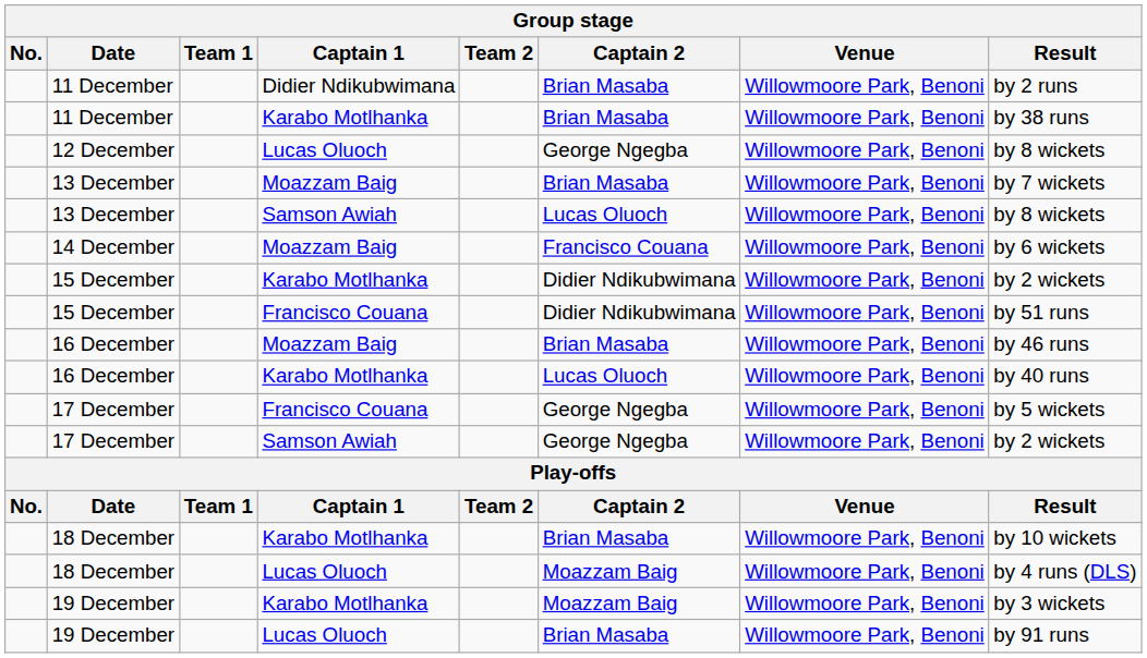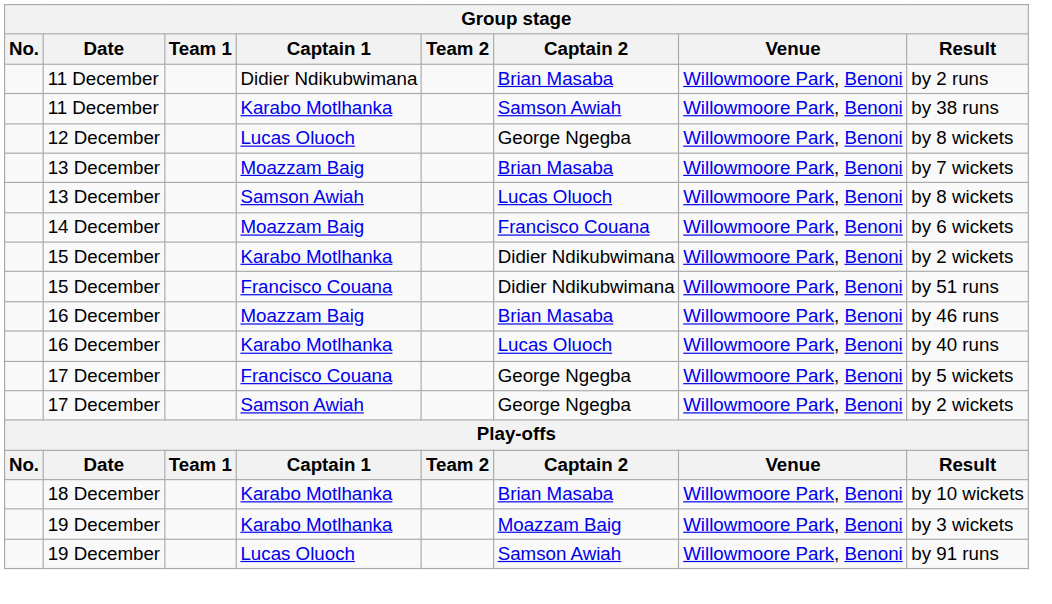 <table class="wikitable">
 <tr>
 <th colspan="8">Group stage</th>
 </tr>
 <tr>
 <th>No.</th>
 <th>Date</th>
 <th>Team 1</th>
 <th>Captain 1</th>
 <th>Team 2</th>
 <th>Captain 2</th>
 <th>Venue</th>
 <th>Result</th>
 </tr>
 <tr>
 <td></td>
 <td>11 December</td>
 <td></td>
 <td>Didier Ndikubwimana</td>
 <td></td>
 <td><a href='#'>Brian Masaba</a></td>
 <td><a href='#'>Willowmoore Park</a>, <a href='#'>Benoni</a></td>
 <td> by 2 runs</td>
 </tr>
 <tr>
 <td></td>
 <td>11 December</td>
 <td></td>
 <td><a href='#'>Karabo Motlhanka</a></td>
 <td></td>
-<td><a href='#'>Brian Masaba</a></td>
+<td><a href='#'>Samson Awiah</a></td>
 <td><a href='#'>Willowmoore Park</a>, <a href='#'>Benoni</a></td>
 <td> by 38 runs</td>
 </tr>
 <tr>
 <td></td>
 <td>12 December</td>
 <td></td>
 <td><a href='#'>Lucas Oluoch</a></td>
 <td></td>
 <td>George Ngegba</td>
 <td><a href='#'>Willowmoore Park</a>, <a href='#'>Benoni</a></td>
 <td> by 8 wickets</td>
 </tr>
 <tr>
 <td></td>
 <td>13 December</td>
 <td></td>
 <td><a href='#'>Moazzam Baig</a></td>
 <td></td>
 <td><a href='#'>Brian Masaba</a></td>
 <td><a href='#'>Willowmoore Park</a>, <a href='#'>Benoni</a></td>
 <td> by 7 wickets</td>
 </tr>
 <tr>
 <td></td>
 <td>13 December</td>
 <td></td>
 <td><a href='#'>Samson Awiah</a></td>
 <td></td>
 <td><a href='#'>Lucas Oluoch</a></td>
 <td><a href='#'>Willowmoore Park</a>, <a href='#'>Benoni</a></td>
 <td> by 8 wickets</td>
 </tr>
 <tr>
 <td></td>
 <td>14 December</td>
 <td></td>
 <td><a href='#'>Moazzam Baig</a></td>
 <td></td>
 <td><a href='#'>Francisco Couana</a></td>
 <td><a href='#'>Willowmoore Park</a>, <a href='#'>Benoni</a></td>
 <td> by 6 wickets</td>
 </tr>
 <tr>
 <td></td>
 <td>15 December</td>
 <td></td>
 <td><a href='#'>Karabo Motlhanka</a></td>
 <td></td>
 <td>Didier Ndikubwimana</td>
 <td><a href='#'>Willowmoore Park</a>, <a href='#'>Benoni</a></td>
 <td> by 2 wickets</td>
 </tr>
 <tr>
 <td></td>
 <td>15 December</td>
 <td></td>
 <td><a href='#'>Francisco Couana</a></td>
 <td></td>
 <td>Didier Ndikubwimana</td>
 <td><a href='#'>Willowmoore Park</a>, <a href='#'>Benoni</a></td>
 <td> by 51 runs</td>
 </tr>
 <tr>
 <td></td>
 <td>16 December</td>
 <td></td>
 <td><a href='#'>Moazzam Baig</a></td>
 <td></td>
 <td><a href='#'>Brian Masaba</a></td>
 <td><a href='#'>Willowmoore Park</a>, <a href='#'>Benoni</a></td>
 <td> by 46 runs</td>
 </tr>
 <tr>
 <td></td>
 <td>16 December</td>
 <td></td>
 <td><a href='#'>Karabo Motlhanka</a></td>
 <td></td>
 <td><a href='#'>Lucas Oluoch</a></td>
 <td><a href='#'>Willowmoore Park</a>, <a href='#'>Benoni</a></td>
 <td> by 40 runs</td>
 </tr>
 <tr>
 <td></td>
 <td>17 December</td>
 <td></td>
 <td><a href='#'>Francisco Couana</a></td>
 <td></td>
 <td>George Ngegba</td>
 <td><a href='#'>Willowmoore Park</a>, <a href='#'>Benoni</a></td>
 <td> by 5 wickets</td>
 </tr>
 <tr>
 <td></td>
 <td>17 December</td>
 <td></td>
 <td><a href='#'>Samson Awiah</a></td>
 <td></td>
 <td>George Ngegba</td>
 <td><a href='#'>Willowmoore Park</a>, <a href='#'>Benoni</a></td>
 <td> by 2 wickets</td>
 </tr>
 <tr>
 <th colspan="8">Play-offs</th>
 </tr>
 <tr>
 <th>No.</th>
 <th>Date</th>
 <th>Team 1</th>
 <th>Captain 1</th>
 <th>Team 2</th>
 <th>Captain 2</th>
 <th>Venue</th>
 <th>Result</th>
 </tr>
 <tr>
 <td></td>
 <td>18 December</td>
 <td></td>
 <td><a href='#'>Karabo Motlhanka</a></td>
 <td></td>
 <td><a href='#'>Brian Masaba</a></td>
 <td><a href='#'>Willowmoore Park</a>, <a href='#'>Benoni</a></td>
 <td> by 10 wickets</td>
 </tr>
 <tr>
 <td></td>
-<td>18 December</td>
-<td></td>
-<td><a href='#'>Lucas Oluoch</a></td>
-<td></td>
-<td><a href='#'>Moazzam Baig</a></td>
-<td><a href='#'>Willowmoore Park</a>, <a href='#'>Benoni</a></td>
-<td> by 4 runs (<a href='#'>DLS</a>)</td>
-</tr>
-<tr>
-<td></td>
 <td>19 December</td>
 <td></td>
 <td><a href='#'>Karabo Motlhanka</a></td>
 <td></td>
 <td><a href='#'>Moazzam Baig</a></td>
 <td><a href='#'>Willowmoore Park</a>, <a href='#'>Benoni</a></td>
 <td> by 3 wickets</td>
 </tr>
 <tr>
 <td></td>
 <td>19 December</td>
 <td></td>
 <td><a href='#'>Lucas Oluoch</a></td>
 <td></td>
-<td><a href='#'>Brian Masaba</a></td>
+<td><a href='#'>Samson Awiah</a></td>
 <td><a href='#'>Willowmoore Park</a>, <a href='#'>Benoni</a></td>
 <td> by 91 runs</td>
 </tr>
 </table>
